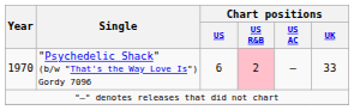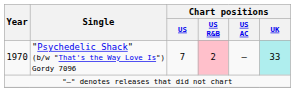 <table class="wikitable" style="text-align:center;">
 <tr>
 <th rowspan="2">Year</th>
 <th rowspan="2">Single</th>
 <th colspan="4">Chart positions</th>
 </tr>
 <tr style="font-size:smaller;">
 <th width="40"><a href='#'>US</a></th>
 <th width="40"><a href='#'>US<br>R&B</a></th>
 <th width="40"><a href='#'>US<br>AC</a></th>
 <th width="40"><a href='#'>UK</a></th>
 </tr>
 <tr>
 <td>1970</td>
 <td align="left">"<a href='#'>Psychedelic Shack</a>"<br><small>(b/w "<a href='#'>That's the Way Love Is</a>")</small><br><small>Gordy 7096</small></td>
-<td>6</td>
+<td>7</td>
 <td style="background: pink;">2</td>
 <td>—</td>
-<td>33</td>
+<td style="background: paleturquoise;">33</td>
 </tr>
 <tr>
 <td align="center" colspan="6" style="font-size:8pt">"—" denotes releases that did not chart</td>
 </tr>
 <tr>
 </tr>
 </table>
